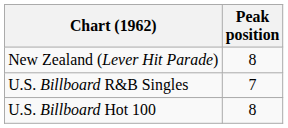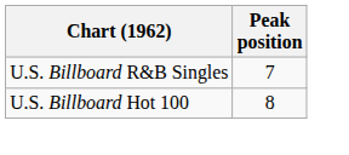 <table class="wikitable">
 <tr>
 <th align="left">Chart (1962)</th>
 <th style="text-align:center;">Peak<br>position</th>
-</tr>
-<tr>
-<td>New Zealand (<em>Lever Hit Parade</em>)</td>
-<td style="text-align:center;">8</td>
 </tr>
 <tr>
 <td>U.S. <em>Billboard</em> R&B Singles</td>
 <td style="text-align:center;">7</td>
 </tr>
 <tr>
 <td align="left">U.S. <em>Billboard</em> Hot 100</td>
 <td style="text-align:center;">8</td>
 </tr>
 </table>
